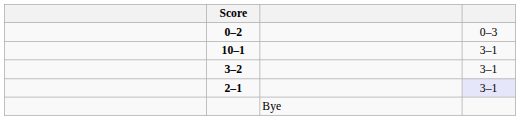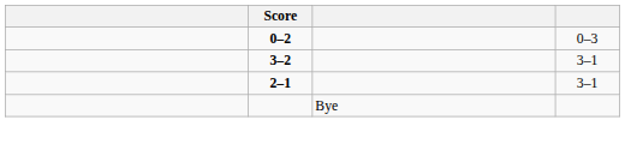 <table class="wikitable" style="text-align: center; ">
 <tr>
 <th align="right" width="270"></th>
 <th width="65">Score</th>
 <th align="left" width="270"></th>
 <th width="65"></th>
 </tr>
 <tr>
 <td align="left"></td>
 <td><strong>0–2</strong></td>
 <td align="left"><strong></strong></td>
 <td>0–3 <strong></strong></td>
 </tr>
 <tr>
 <td align="left"><strong></strong></td>
-<td><strong>10–1</strong></td>
-<td align="left"></td>
-<td>3–1 <strong></strong></td>
-</tr>
-<tr>
-<td align="left"><strong></strong></td>
 <td><strong>3–2</strong></td>
 <td align="left"></td>
 <td>3–1 <strong></strong></td>
 </tr>
 <tr>
 <td align="left"><strong></strong></td>
 <td><strong>2–1</strong></td>
 <td align="left"></td>
-<td style="background: lavender;">3–1 <strong></strong></td>
+<td>3–1 <strong></strong></td>
 </tr>
 <tr>
 <td align="left"><strong></strong></td>
 <td></td>
 <td align="left">Bye</td>
 <td></td>
 </tr>
 </table>
